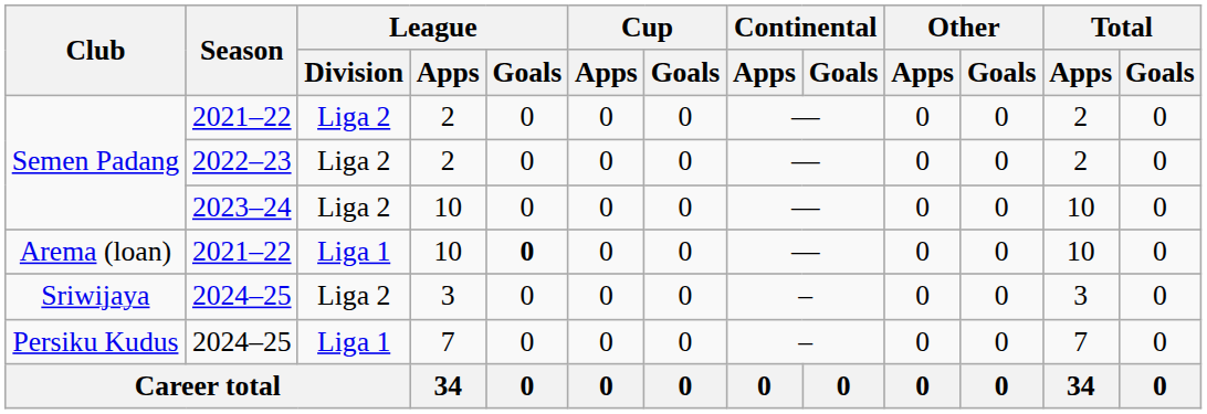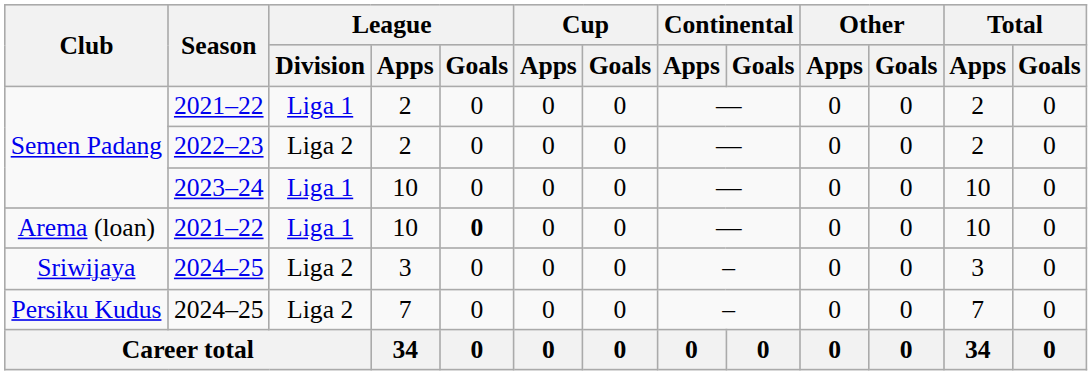 <table class="wikitable" style="text-align:center">
 <tr>
 <th rowspan="2">Club</th>
 <th rowspan="2">Season</th>
 <th colspan="3">League</th>
 <th colspan="2">Cup</th>
 <th colspan="2">Continental</th>
 <th colspan="2">Other</th>
 <th colspan="2">Total</th>
 </tr>
 <tr>
 <th>Division</th>
 <th>Apps</th>
 <th>Goals</th>
 <th>Apps</th>
 <th>Goals</th>
 <th>Apps</th>
 <th>Goals</th>
 <th>Apps</th>
 <th>Goals</th>
 <th>Apps</th>
 <th>Goals</th>
 </tr>
 <tr>
 <td rowspan="3" valign="center"><a href='#'>Semen Padang</a></td>
 <td><a href='#'>2021–22</a></td>
-<td><a href='#'>Liga 2</a></td>
+<td><a href='#'>Liga 1</a></td>
 <td>2</td>
 <td>0</td>
 <td>0</td>
 <td>0</td>
 <td colspan="2">—</td>
 <td>0</td>
 <td>0</td>
 <td>2</td>
 <td>0</td>
 </tr>
 <tr>
 <td><a href='#'>2022–23</a></td>
 <td>Liga 2</td>
 <td>2</td>
 <td>0</td>
 <td>0</td>
 <td>0</td>
 <td colspan="2">—</td>
 <td>0</td>
 <td>0</td>
 <td>2</td>
 <td>0</td>
 </tr>
 <tr>
 <td><a href='#'>2023–24</a></td>
-<td>Liga 2</td>
+<td><a href='#'>Liga 1</a></td>
 <td>10</td>
 <td>0</td>
 <td>0</td>
 <td>0</td>
 <td colspan="2">—</td>
 <td>0</td>
 <td>0</td>
 <td>10</td>
 <td>0</td>
 </tr>
 <tr>
 <td><a href='#'>Arema</a> (loan)</td>
 <td><a href='#'>2021–22</a></td>
 <td><a href='#'>Liga 1</a></td>
 <td>10</td>
 <td><strong>0</strong></td>
 <td>0</td>
 <td>0</td>
 <td colspan="2">—</td>
 <td>0</td>
 <td>0</td>
 <td>10</td>
 <td>0</td>
 </tr>
 <tr>
 <td rowspan="1"><a href='#'>Sriwijaya</a></td>
 <td><a href='#'>2024–25</a></td>
 <td rowspan="1">Liga 2</td>
 <td>3</td>
 <td>0</td>
 <td>0</td>
 <td>0</td>
 <td colspan="2">–</td>
 <td>0</td>
 <td>0</td>
 <td>3</td>
 <td>0</td>
 </tr>
 <tr>
 <td rowspan="1"><a href='#'>Persiku Kudus</a></td>
 <td>2024–25</td>
-<td><a href='#'>Liga 1</a></td>
+<td rowspan="1">Liga 2</td>
 <td>7</td>
 <td>0</td>
 <td>0</td>
 <td>0</td>
 <td colspan="2">–</td>
 <td>0</td>
 <td>0</td>
 <td>7</td>
 <td>0</td>
 </tr>
 <tr>
 <th colspan="3">Career total</th>
 <th>34</th>
 <th>0</th>
 <th>0</th>
 <th>0</th>
 <th>0</th>
 <th>0</th>
 <th>0</th>
 <th>0</th>
 <th>34</th>
 <th>0</th>
 </tr>
 </table>
